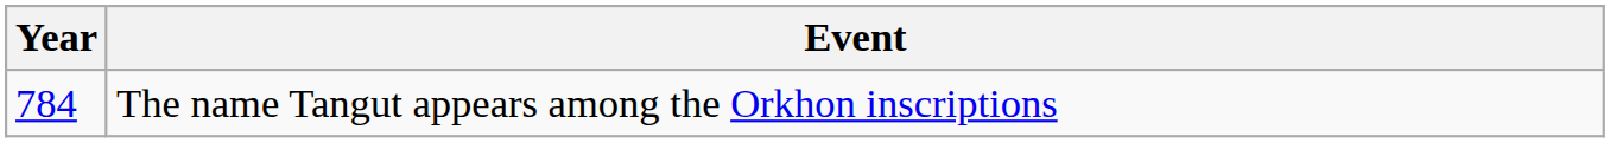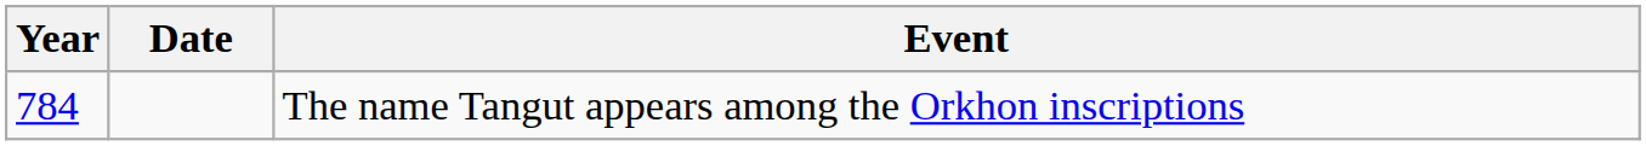 <table class="wikitable" width="100%">
 <tr>
 <th style="width:6%">Year</th>
+<th style="width:10%">Date</th>
 <th>Event</th>
 </tr>
 <tr>
 <td><a href='#'>784</a></td>
+<td></td>
 <td>The name Tangut appears among the <a href='#'>Orkhon inscriptions</a></td>
 </tr>
 </table>
